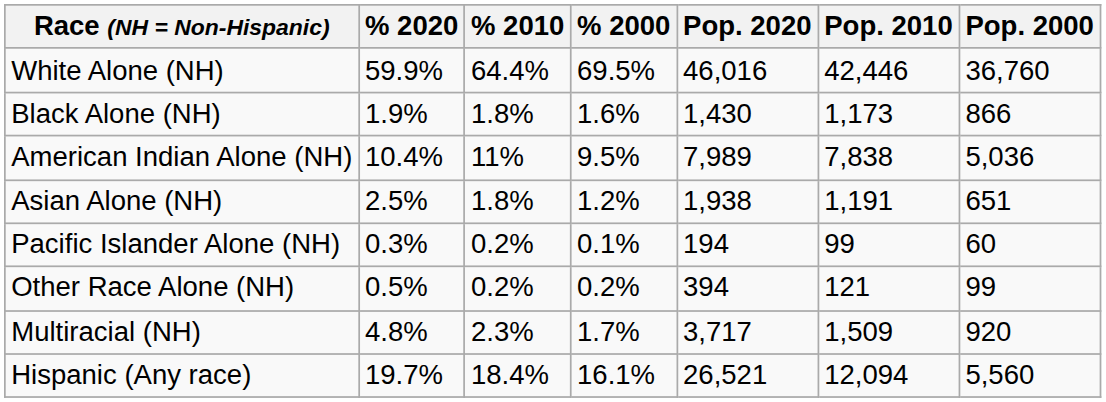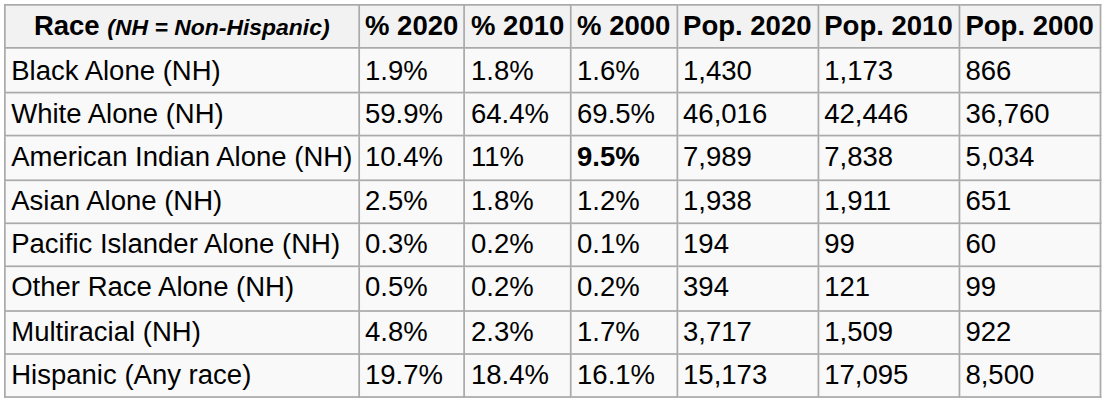 <table class="wikitable">
 <tr>
 <th>Race <em><small>(NH = Non-Hispanic)</small></em></th>
 <th>% 2020</th>
 <th>% 2010</th>
 <th>% 2000</th>
 <th>Pop. 2020</th>
 <th>Pop. 2010</th>
 <th>Pop. 2000</th>
 </tr>
 <tr>
+<td>Black Alone (NH)</td>
+<td>1.9%</td>
+<td>1.8%</td>
+<td>1.6%</td>
+<td>1,430</td>
+<td>1,173</td>
+<td>866</td>
+</tr>
+<tr>
 <td>White Alone (NH)</td>
 <td>59.9%</td>
 <td>64.4%</td>
 <td>69.5%</td>
 <td>46,016</td>
 <td>42,446</td>
 <td>36,760</td>
 </tr>
 <tr>
-<td>Black Alone (NH)</td>
-<td>1.9%</td>
-<td>1.8%</td>
-<td>1.6%</td>
-<td>1,430</td>
-<td>1,173</td>
-<td>866</td>
-</tr>
-<tr>
 <td>American Indian Alone (NH)</td>
 <td>10.4%</td>
 <td>11%</td>
-<td>9.5%</td>
+<td><strong>9.5%</strong></td>
 <td>7,989</td>
 <td>7,838</td>
-<td>5,036</td>
+<td>5,034</td>
 </tr>
 <tr>
 <td>Asian Alone (NH)</td>
 <td>2.5%</td>
 <td>1.8%</td>
 <td>1.2%</td>
 <td>1,938</td>
-<td>1,191</td>
+<td>1,911</td>
 <td>651</td>
 </tr>
 <tr>
 <td>Pacific Islander Alone (NH)</td>
 <td>0.3%</td>
 <td>0.2%</td>
 <td>0.1%</td>
 <td>194</td>
 <td>99</td>
 <td>60</td>
 </tr>
 <tr>
 <td>Other Race Alone (NH)</td>
 <td>0.5%</td>
 <td>0.2%</td>
 <td>0.2%</td>
 <td>394</td>
 <td>121</td>
 <td>99</td>
 </tr>
 <tr>
 <td>Multiracial (NH)</td>
 <td>4.8%</td>
 <td>2.3%</td>
 <td>1.7%</td>
 <td>3,717</td>
 <td>1,509</td>
-<td>920</td>
+<td>922</td>
 </tr>
 <tr>
 <td>Hispanic (Any race)</td>
 <td>19.7%</td>
 <td>18.4%</td>
 <td>16.1%</td>
-<td>26,521</td>
-<td>12,094</td>
-<td>5,560</td>
+<td>15,173</td>
+<td>17,095</td>
+<td>8,500</td>
 </tr>
 </table>
